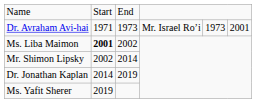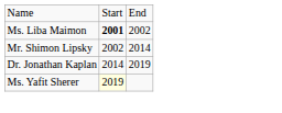 <table class="wikitable">
 <tr>
 <td>Name</td>
 <td>Start</td>
 <td>End</td>
-</tr>
-<tr>
-<td><a href='#'>Dr. Avraham Avi-hai</a></td>
-<td>1971</td>
-<td>1973</td>
-<td>Mr. Israel Ro’i</td>
-<td>1973</td>
-<td>2001</td>
 </tr>
 <tr>
 <td>Ms. Liba Maimon</td>
 <td><strong>2001</strong></td>
 <td>2002</td>
 </tr>
 <tr>
 <td>Mr. Shimon Lipsky</td>
 <td>2002</td>
 <td>2014</td>
 </tr>
 <tr>
 <td>Dr. Jonathan Kaplan</td>
 <td>2014</td>
 <td>2019</td>
 </tr>
 <tr>
 <td>Ms. Yafit Sherer</td>
-<td>2019</td>
+<td style="background: lightyellow;">2019</td>
 <td></td>
 </tr>
 </table>
